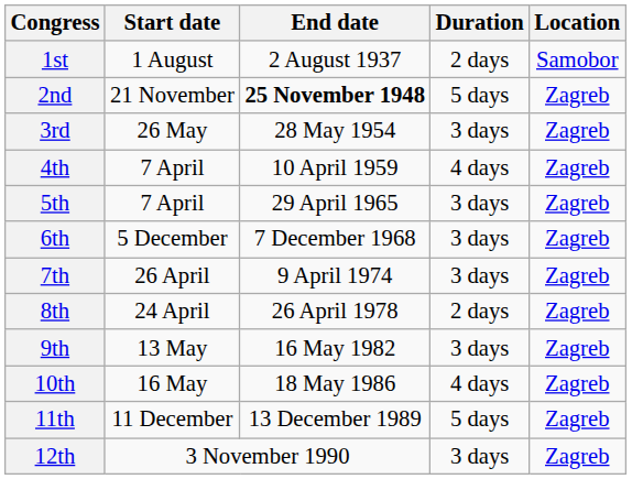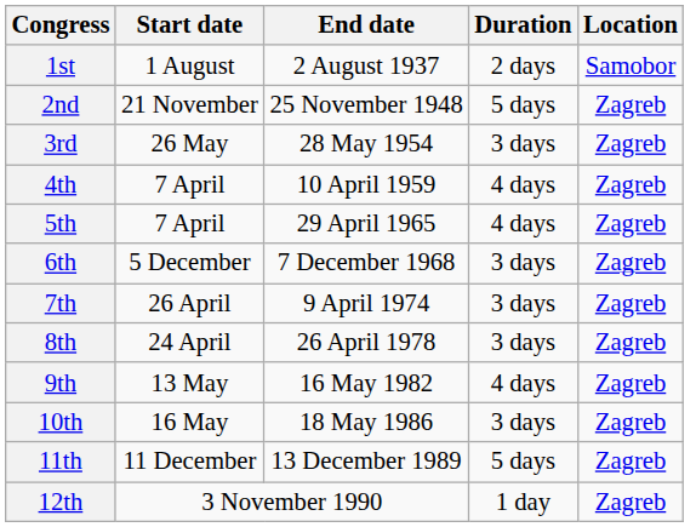 <table class="wikitable sortable" style=text-align:center>
 <tr>
 <th scope=col>Congress</th>
 <th scope=col>Start date</th>
 <th scope=col>End date</th>
 <th scope=col>Duration</th>
 <th scope=col>Location</th>
 </tr>
 <tr>
 <th align="center" scope="row" style="font-weight:normal;"><a href='#'>1st</a></th>
 <td>1 August</td>
 <td>2 August 1937</td>
 <td>2 days</td>
 <td><a href='#'>Samobor</a></td>
 </tr>
 <tr>
 <th align="center" scope="row" style="font-weight:normal;"><a href='#'>2nd</a></th>
 <td>21 November</td>
-<td><strong>25 November 1948</strong></td>
+<td>25 November 1948</td>
 <td>5 days</td>
 <td><a href='#'>Zagreb</a></td>
 </tr>
 <tr>
 <th align="center" scope="row" style="font-weight:normal;"><a href='#'>3rd</a></th>
 <td>26 May</td>
 <td>28 May 1954</td>
 <td>3 days</td>
 <td><a href='#'>Zagreb</a></td>
 </tr>
 <tr>
 <th align="center" scope="row" style="font-weight:normal;"><a href='#'>4th</a></th>
 <td>7 April</td>
 <td>10 April 1959</td>
 <td>4 days</td>
 <td><a href='#'>Zagreb</a></td>
 </tr>
 <tr>
 <th align="center" scope="row" style="font-weight:normal;"><a href='#'>5th</a></th>
 <td>7 April</td>
 <td>29 April 1965</td>
-<td>3 days</td>
+<td>4 days</td>
 <td><a href='#'>Zagreb</a></td>
 </tr>
 <tr>
 <th align="center" scope="row" style="font-weight:normal;"><a href='#'>6th</a></th>
 <td>5 December</td>
 <td>7 December 1968</td>
 <td>3 days</td>
 <td><a href='#'>Zagreb</a></td>
 </tr>
 <tr>
 <th align="center" scope="row" style="font-weight:normal;"><a href='#'>7th</a></th>
 <td>26 April</td>
 <td>9 April 1974</td>
 <td>3 days</td>
 <td><a href='#'>Zagreb</a></td>
 </tr>
 <tr>
 <th align="center" scope="row" style="font-weight:normal;"><a href='#'>8th</a></th>
 <td>24 April</td>
 <td>26 April 1978</td>
-<td>2 days</td>
+<td>3 days</td>
 <td><a href='#'>Zagreb</a></td>
 </tr>
 <tr>
 <th align="center" scope="row" style="font-weight:normal;"><a href='#'>9th</a></th>
 <td>13 May</td>
 <td>16 May 1982</td>
-<td>3 days</td>
+<td>4 days</td>
 <td><a href='#'>Zagreb</a></td>
 </tr>
 <tr>
 <th align="center" scope="row" style="font-weight:normal;"><a href='#'>10th</a></th>
 <td>16 May</td>
 <td>18 May 1986</td>
-<td>4 days</td>
+<td>3 days</td>
 <td><a href='#'>Zagreb</a></td>
 </tr>
 <tr>
 <th align="center" scope="row" style="font-weight:normal;"><a href='#'>11th</a></th>
 <td>11 December</td>
 <td>13 December 1989</td>
 <td>5 days</td>
 <td><a href='#'>Zagreb</a></td>
 </tr>
 <tr>
 <th align="center" scope="row" style="font-weight:normal;"><a href='#'>12th</a></th>
 <td colspan="2">3 November 1990</td>
-<td>3 days</td>
+<td>1 day</td>
 <td><a href='#'>Zagreb</a></td>
 </tr>
 </table>
